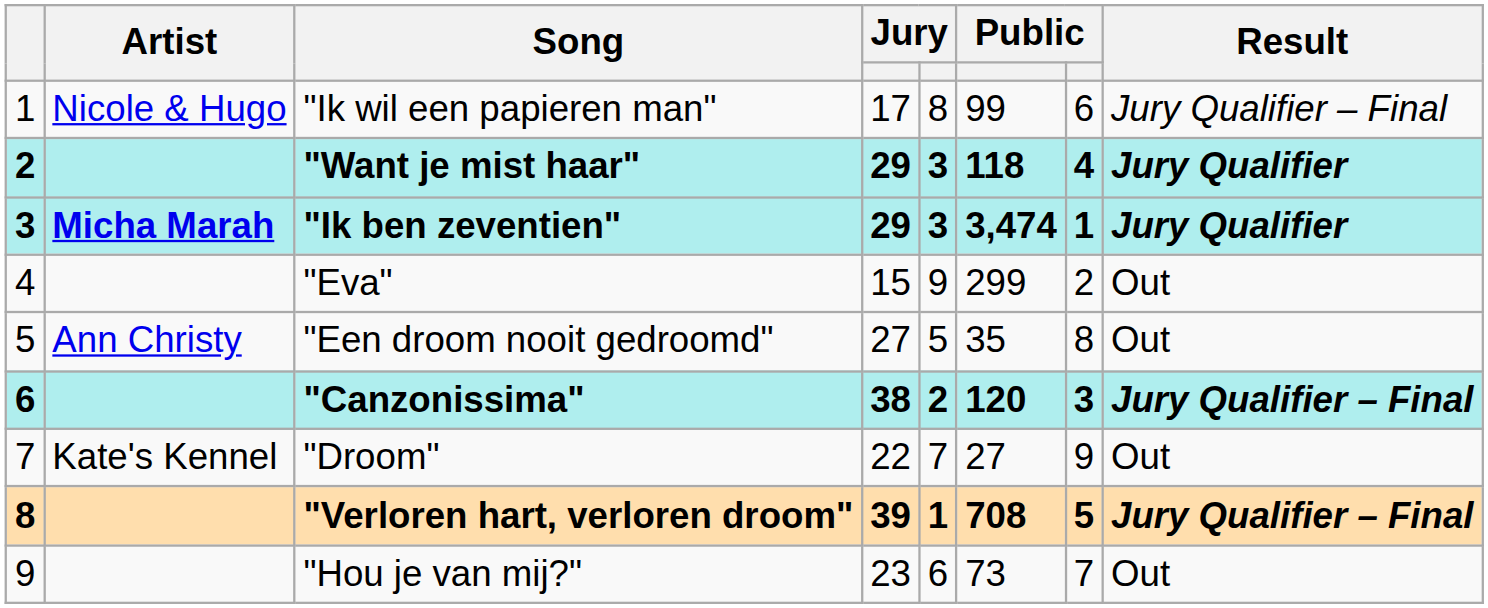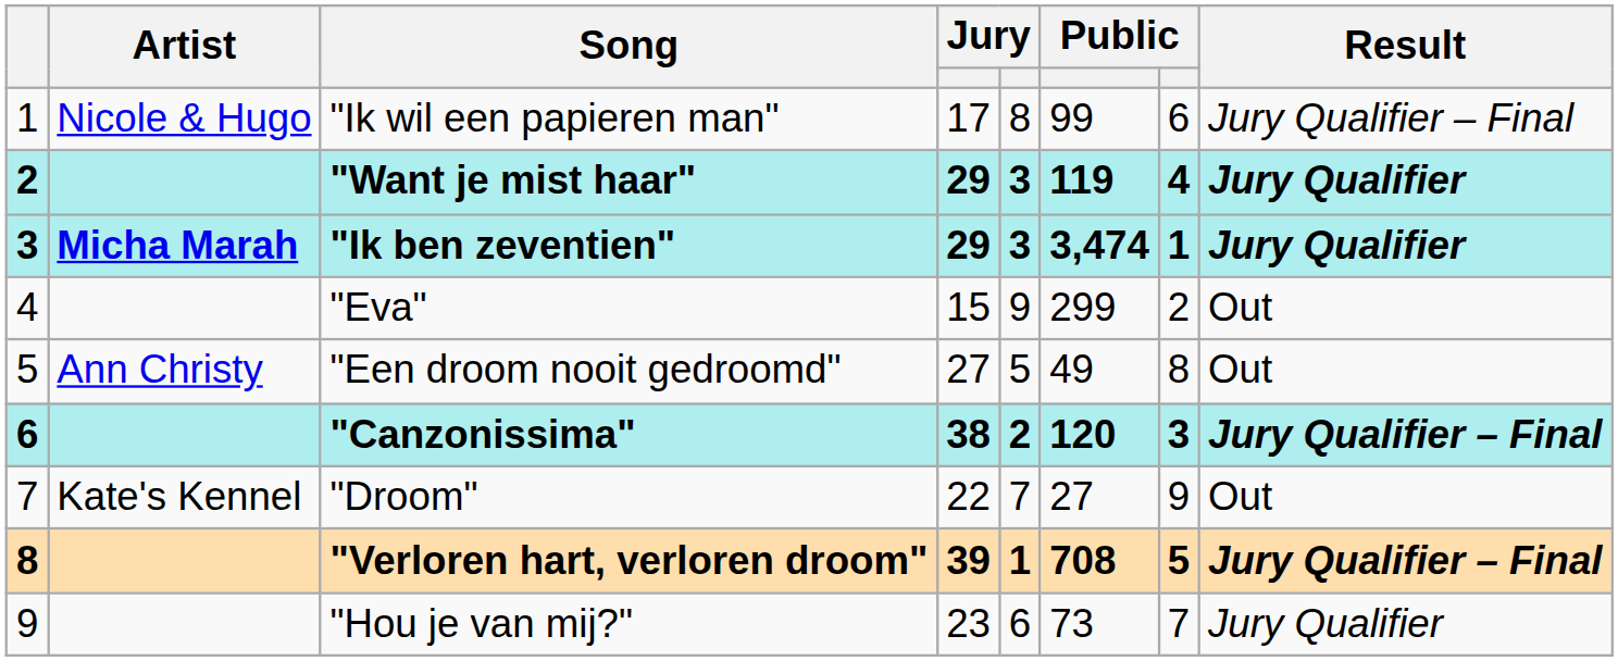 <table class="sortable wikitable" style="margin: 1em auto 1em auto">
 <tr>
 <th rowspan="2"></th>
 <th rowspan="2">Artist</th>
 <th rowspan="2">Song</th>
 <th colspan="2">Jury</th>
 <th colspan="2">Public</th>
 <th rowspan="2">Result</th>
 </tr>
 <tr>
 <th><small></small></th>
 <th><small></small></th>
 <th><small></small></th>
 <th><small></small></th>
 </tr>
 <tr>
 <td>1</td>
 <td><a href='#'>Nicole & Hugo</a></td>
 <td>"Ik wil een papieren man"</td>
 <td>17</td>
 <td>8</td>
 <td>99</td>
 <td>6</td>
 <td><em>Jury Qualifier – Final</em></td>
 </tr>
 <tr style="font-weight:bold; background:paleturquoise;">
 <td>2</td>
 <td></td>
 <td>"Want je mist haar"</td>
 <td>29</td>
 <td>3</td>
-<td>118</td>
+<td>119</td>
 <td>4</td>
 <td><em>Jury Qualifier</em></td>
 </tr>
 <tr style="font-weight:bold; background:paleturquoise;">
 <td>3</td>
 <td><a href='#'>Micha Marah</a></td>
 <td>"Ik ben zeventien"</td>
 <td>29</td>
 <td>3</td>
 <td>3,474</td>
 <td>1</td>
 <td><em>Jury Qualifier</em></td>
 </tr>
 <tr>
 <td>4</td>
 <td></td>
 <td>"Eva"</td>
 <td>15</td>
 <td>9</td>
 <td>299</td>
 <td>2</td>
 <td>Out</td>
 </tr>
 <tr>
 <td>5</td>
 <td><a href='#'>Ann Christy</a></td>
 <td>"Een droom nooit gedroomd"</td>
 <td>27</td>
 <td>5</td>
-<td>35</td>
+<td>49</td>
 <td>8</td>
 <td>Out</td>
 </tr>
 <tr style="font-weight:bold; background:paleturquoise;">
 <td>6</td>
 <td></td>
 <td>"Canzonissima"</td>
 <td>38</td>
 <td>2</td>
 <td>120</td>
 <td>3</td>
 <td><em>Jury Qualifier – Final</em></td>
 </tr>
 <tr>
 <td>7</td>
 <td>Kate's Kennel</td>
 <td>"Droom"</td>
 <td>22</td>
 <td>7</td>
 <td>27</td>
 <td>9</td>
 <td>Out</td>
 </tr>
 <tr style="font-weight:bold; background:navajowhite;">
 <td>8</td>
 <td></td>
 <td>"Verloren hart, verloren droom"</td>
 <td>39</td>
 <td>1</td>
 <td>708</td>
 <td>5</td>
 <td><em>Jury Qualifier – Final</em></td>
 </tr>
 <tr>
 <td>9</td>
 <td></td>
 <td>"Hou je van mij?"</td>
 <td>23</td>
 <td>6</td>
 <td>73</td>
 <td>7</td>
-<td>Out</td>
+<td><em>Jury Qualifier</em></td>
 </tr>
 </table>
